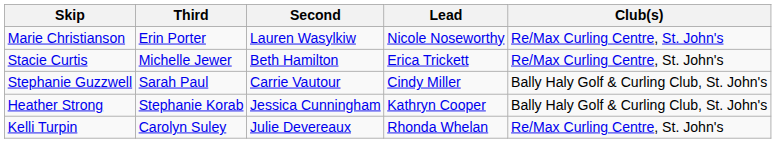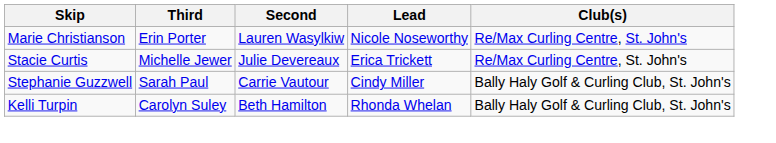 <table class="wikitable">
 <tr>
 <th>Skip</th>
 <th>Third</th>
 <th>Second</th>
 <th>Lead</th>
 <th>Club(s)</th>
 </tr>
 <tr>
 <td><a href='#'>Marie Christianson</a></td>
 <td><a href='#'>Erin Porter</a></td>
 <td><a href='#'>Lauren Wasylkiw</a></td>
 <td><a href='#'>Nicole Noseworthy</a></td>
 <td><a href='#'>Re/Max Curling Centre</a>, <a href='#'>St. John's</a></td>
 </tr>
 <tr>
 <td><a href='#'>Stacie Curtis</a></td>
 <td><a href='#'>Michelle Jewer</a></td>
-<td><a href='#'>Beth Hamilton</a></td>
+<td><a href='#'>Julie Devereaux</a></td>
 <td><a href='#'>Erica Trickett</a></td>
 <td><a href='#'>Re/Max Curling Centre</a>, St. John's</td>
 </tr>
 <tr>
 <td><a href='#'>Stephanie Guzzwell</a></td>
 <td><a href='#'>Sarah Paul</a></td>
 <td><a href='#'>Carrie Vautour</a></td>
 <td><a href='#'>Cindy Miller</a></td>
 <td>Bally Haly Golf & Curling Club, St. John's</td>
 </tr>
 <tr>
-<td><a href='#'>Heather Strong</a></td>
-<td><a href='#'>Stephanie Korab</a></td>
-<td><a href='#'>Jessica Cunningham</a></td>
-<td><a href='#'>Kathryn Cooper</a></td>
+<td><a href='#'>Kelli Turpin</a></td>
+<td><a href='#'>Carolyn Suley</a></td>
+<td><a href='#'>Beth Hamilton</a></td>
+<td><a href='#'>Rhonda Whelan</a></td>
 <td>Bally Haly Golf & Curling Club, St. John's</td>
 </tr>
-<tr>
-<td><a href='#'>Kelli Turpin</a></td>
-<td><a href='#'>Carolyn Suley</a></td>
-<td><a href='#'>Julie Devereaux</a></td>
-<td><a href='#'>Rhonda Whelan</a></td>
-<td><a href='#'>Re/Max Curling Centre</a>, St. John's</td>
-</tr>
 </table>
